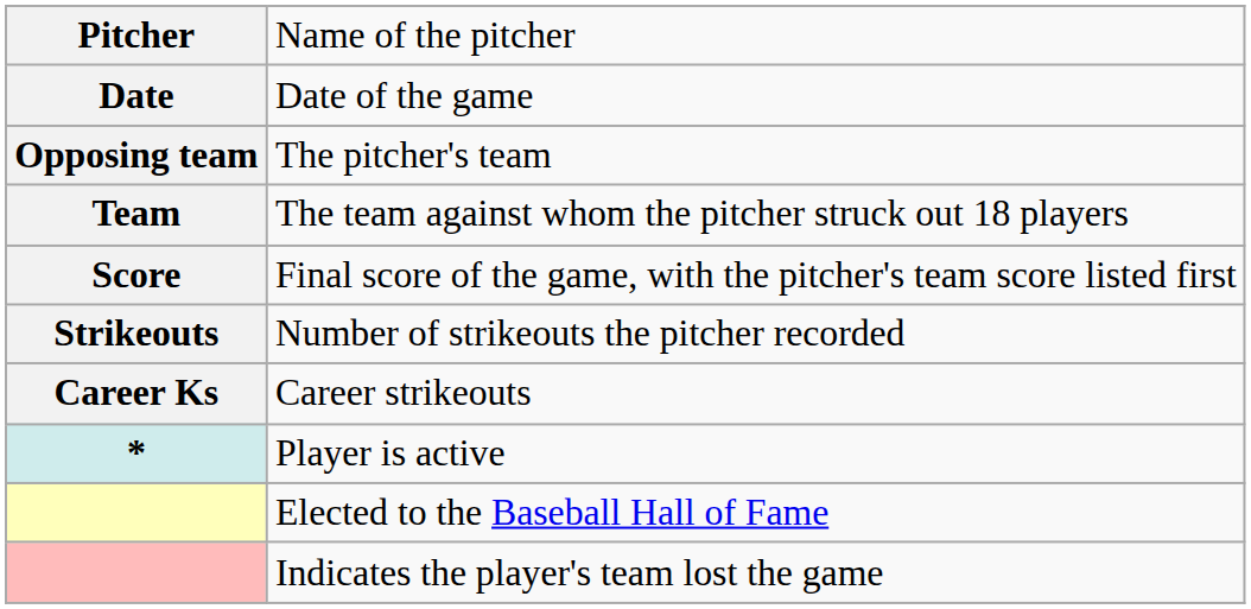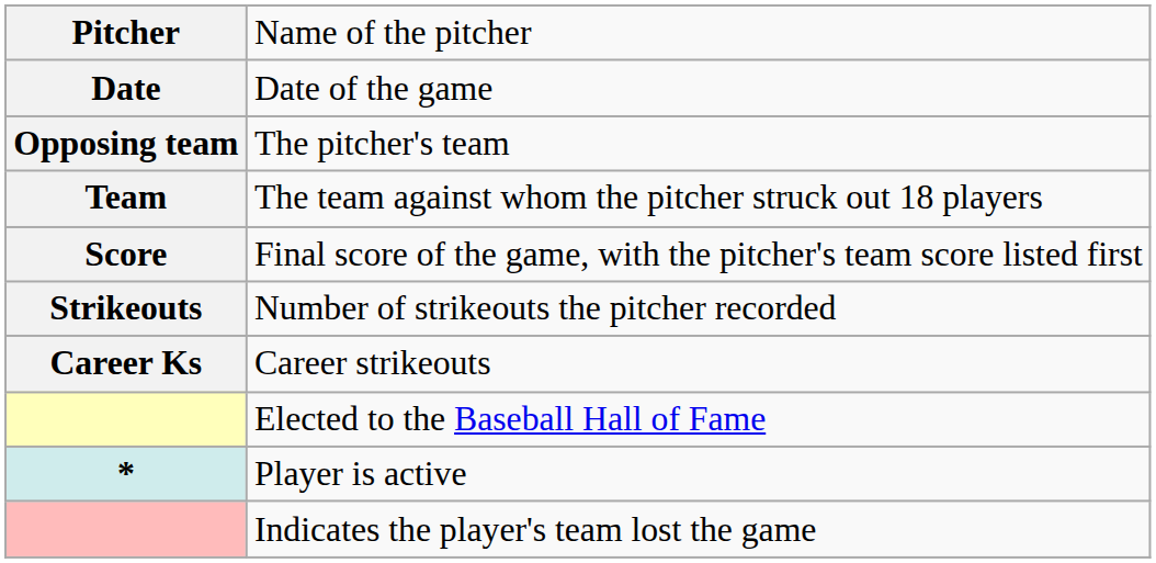 <table class="wikitable">
 <tr>
 <th scope="row">Pitcher</th>
 <td>Name of the pitcher</td>
 </tr>
 <tr>
 <th scope="row">Date</th>
 <td>Date of the game</td>
 </tr>
 <tr>
 <th scope="row">Opposing team</th>
 <td>The pitcher's team</td>
 </tr>
 <tr>
 <th scope="row">Team</th>
 <td>The team against whom the pitcher struck out 18 players</td>
 </tr>
 <tr>
 <th scope="row">Score</th>
 <td>Final score of the game, with the pitcher's team score listed first</td>
 </tr>
 <tr>
 <th scope="row">Strikeouts</th>
 <td>Number of strikeouts the pitcher recorded</td>
 </tr>
 <tr>
 <th scope="row">Career Ks</th>
 <td>Career strikeouts</td>
 </tr>
 <tr>
+<th scope="row" style="background:#ffb;"></th>
+<td>Elected to the <a href='#'>Baseball Hall of Fame</a></td>
+</tr>
+<tr>
 <th scope="row" style="background:#cfecec;">*</th>
 <td>Player is active</td>
-</tr>
-<tr>
-<th scope="row" style="background:#ffb;"></th>
-<td>Elected to the <a href='#'>Baseball Hall of Fame</a></td>
 </tr>
 <tr>
 <th scope="row" style="text-align:center; background-color: #ffbbbb"></th>
 <td>Indicates the player's team lost the game</td>
 </tr>
 </table>
